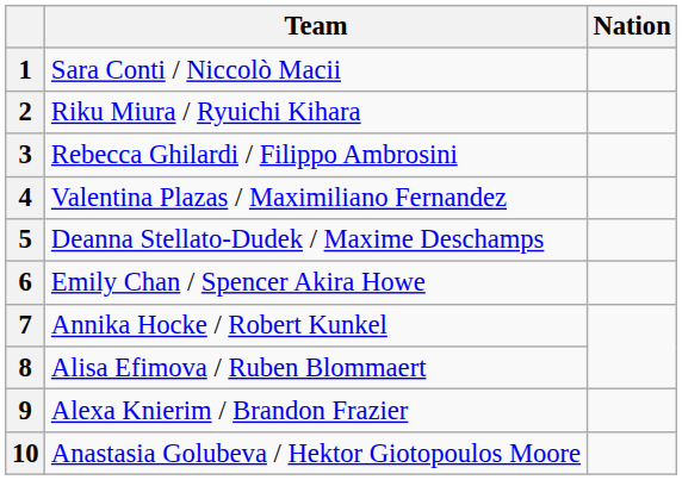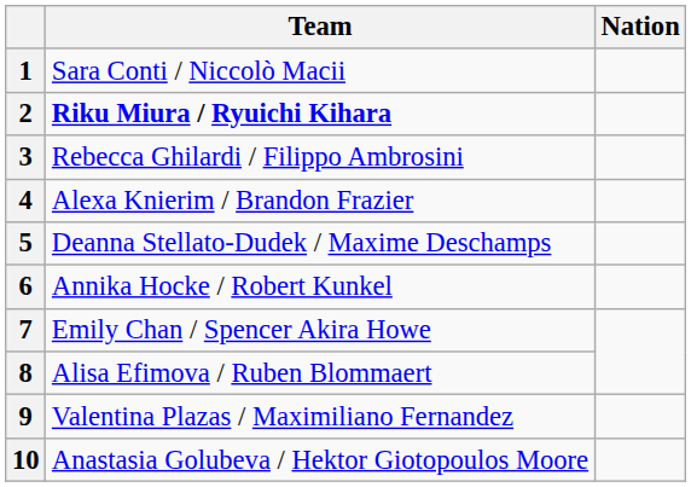 <table class="wikitable sortable" style="text-align: left">
 <tr>
 <th scope="col"></th>
 <th scope="col">Team</th>
 <th scope="col">Nation</th>
 </tr>
 <tr>
 <th scope="row">1</th>
 <td><a href='#'>Sara Conti</a> / <a href='#'>Niccolò Macii</a></td>
 <td></td>
 </tr>
 <tr>
 <th scope="row">2</th>
-<td><a href='#'>Riku Miura</a> / <a href='#'>Ryuichi Kihara</a></td>
+<td><strong><a href='#'>Riku Miura</a> / <a href='#'>Ryuichi Kihara</a></strong></td>
 <td></td>
 </tr>
 <tr>
 <th scope="row">3</th>
 <td><a href='#'>Rebecca Ghilardi</a> / <a href='#'>Filippo Ambrosini</a></td>
 <td></td>
 </tr>
 <tr>
 <th scope="row">4</th>
-<td><a href='#'>Valentina Plazas</a> / <a href='#'>Maximiliano Fernandez</a></td>
+<td><a href='#'>Alexa Knierim</a> / <a href='#'>Brandon Frazier</a></td>
 <td></td>
 </tr>
 <tr>
 <th scope="row">5</th>
 <td><a href='#'>Deanna Stellato-Dudek</a> / <a href='#'>Maxime Deschamps</a></td>
 <td></td>
 </tr>
 <tr>
 <th scope="row">6</th>
-<td><a href='#'>Emily Chan</a> / <a href='#'>Spencer Akira Howe</a></td>
+<td><a href='#'>Annika Hocke</a> / <a href='#'>Robert Kunkel</a></td>
 <td></td>
 </tr>
 <tr>
 <th scope="row">7</th>
-<td><a href='#'>Annika Hocke</a> / <a href='#'>Robert Kunkel</a></td>
+<td><a href='#'>Emily Chan</a> / <a href='#'>Spencer Akira Howe</a></td>
 <td rowspan="2"></td>
 </tr>
 <tr>
 <th scope="row">8</th>
 <td><a href='#'>Alisa Efimova</a> / <a href='#'>Ruben Blommaert</a></td>
 </tr>
 <tr>
 <th scope="row">9</th>
-<td><a href='#'>Alexa Knierim</a> / <a href='#'>Brandon Frazier</a></td>
+<td><a href='#'>Valentina Plazas</a> / <a href='#'>Maximiliano Fernandez</a></td>
 <td></td>
 </tr>
 <tr>
 <th scope="row">10</th>
 <td><a href='#'>Anastasia Golubeva</a> / <a href='#'>Hektor Giotopoulos Moore</a></td>
 <td></td>
 </tr>
 </table>
